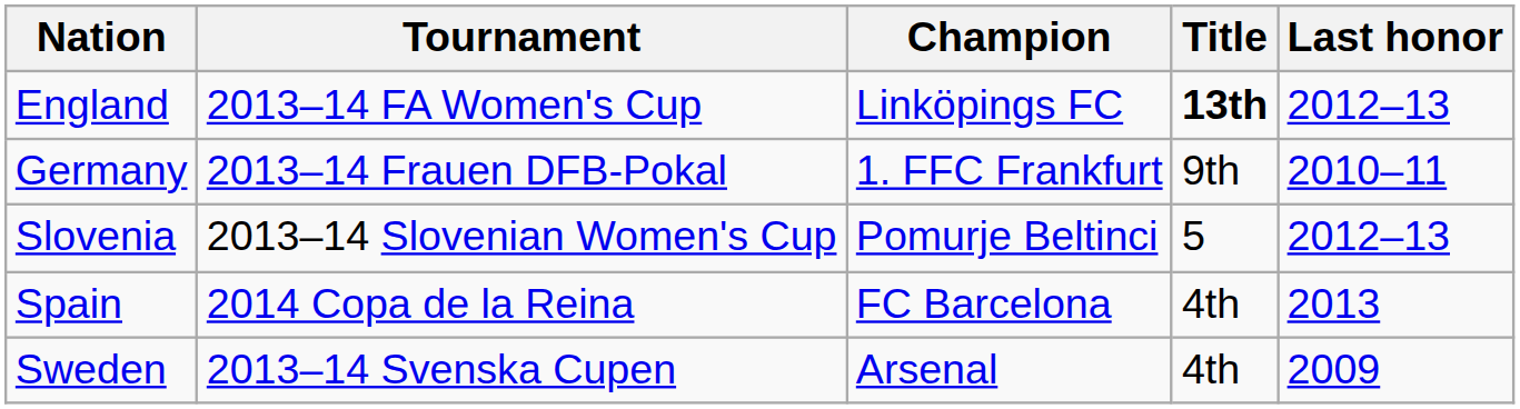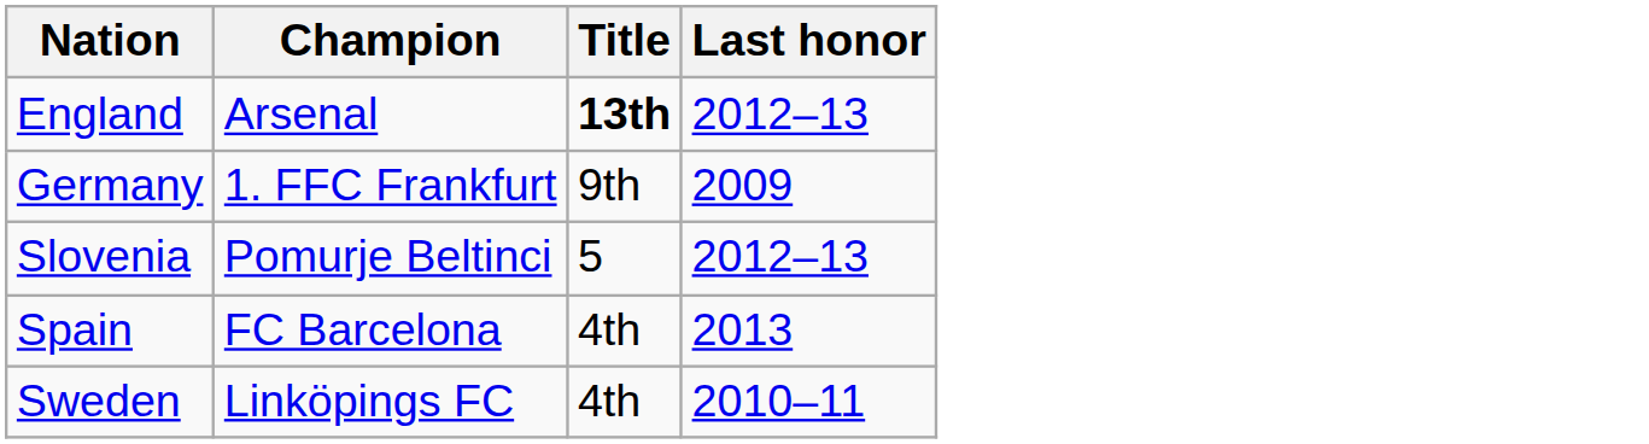 <table class="wikitable sortable">
 <tr>
 <th>Nation</th>
-<th>Tournament</th>
 <th>Champion</th>
 <th data-sort-type="number">Title</th>
 <th>Last honor</th>
 </tr>
 <tr>
 <td> <a href='#'>England</a></td>
-<td><a href='#'>2013–14 FA Women's Cup</a></td>
-<td><a href='#'>Linköpings FC</a></td>
+<td><a href='#'>Arsenal</a></td>
 <td><strong>13th</strong></td>
 <td><a href='#'>2012–13</a></td>
 </tr>
 <tr>
 <td> <a href='#'>Germany</a></td>
-<td><a href='#'>2013–14 Frauen DFB-Pokal</a></td>
 <td><a href='#'>1. FFC Frankfurt</a></td>
 <td>9th</td>
-<td><a href='#'>2010–11</a></td>
+<td><a href='#'>2009</a></td>
 </tr>
 <tr>
 <td> <a href='#'>Slovenia</a></td>
-<td>2013–14 <a href='#'>Slovenian Women's Cup</a></td>
 <td><a href='#'>Pomurje Beltinci</a></td>
 <td>5</td>
 <td><a href='#'>2012–13</a></td>
 </tr>
 <tr>
 <td> <a href='#'>Spain</a></td>
-<td><a href='#'>2014 Copa de la Reina</a></td>
 <td><a href='#'>FC Barcelona</a></td>
 <td>4th</td>
 <td><a href='#'>2013</a></td>
 </tr>
 <tr>
 <td> <a href='#'>Sweden</a></td>
-<td><a href='#'>2013–14 Svenska Cupen</a></td>
-<td><a href='#'>Arsenal</a></td>
+<td><a href='#'>Linköpings FC</a></td>
 <td>4th</td>
-<td><a href='#'>2009</a></td>
+<td><a href='#'>2010–11</a></td>
 </tr>
 </table>
